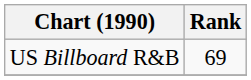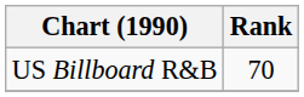 <table class="wikitable sortable">
 <tr>
 <th align="left">Chart (1990)</th>
 <th style="text-align:center;">Rank</th>
 </tr>
 <tr>
 <td>US <em>Billboard</em> R&B</td>
-<td style="text-align:center;">69</td>
+<td style="text-align:center;">70</td>
 </tr>
 <tr>
 </tr>
 </table>
